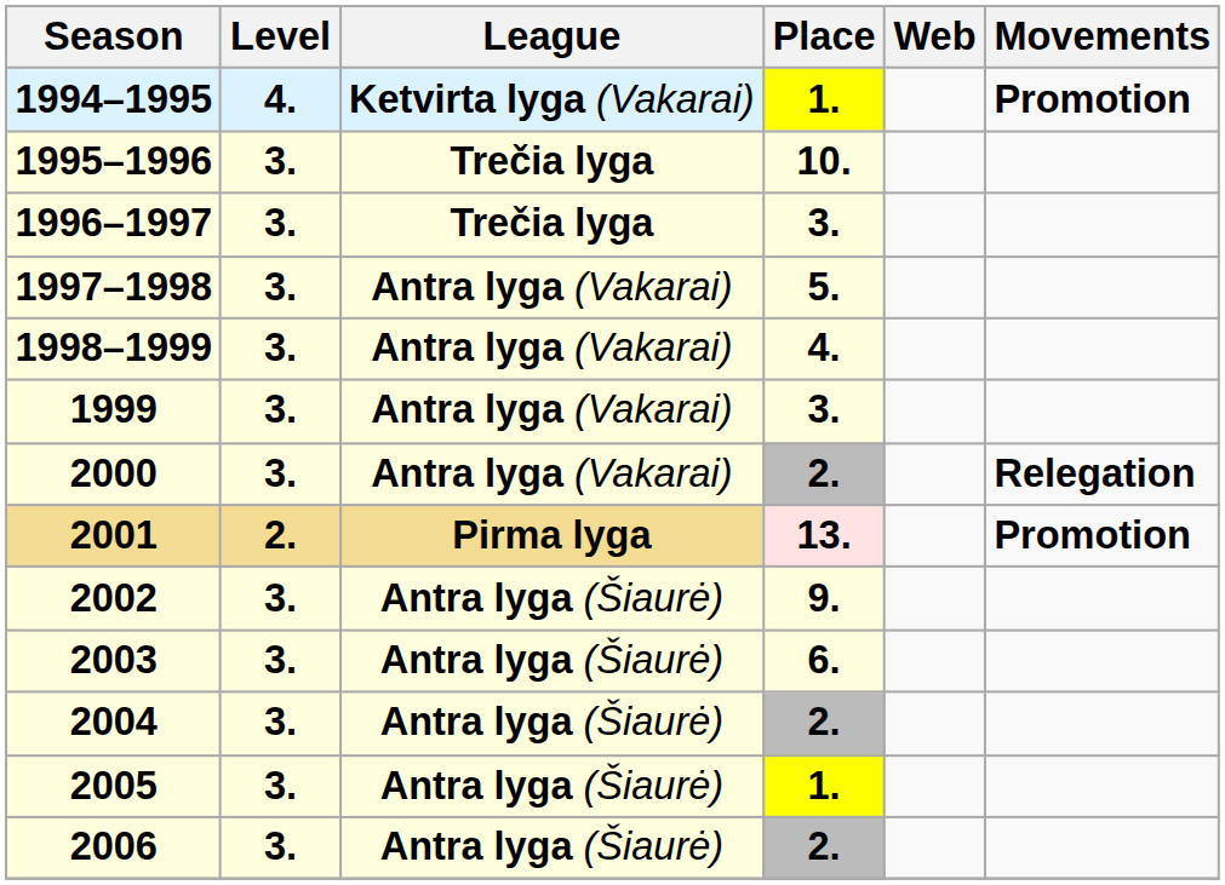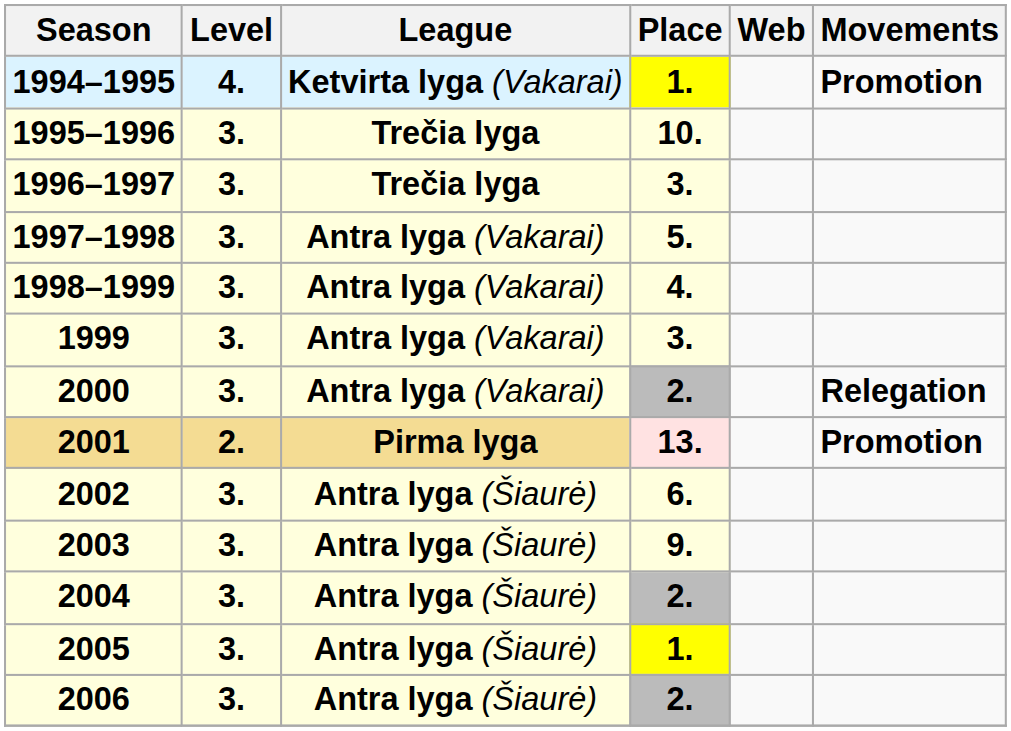 <table class="wikitable">
 <tr>
 <th>Season</th>
 <th>Level</th>
 <th>League</th>
 <th>Place</th>
 <th>Web</th>
 <th>Movements</th>
 </tr>
 <tr>
 <td bgcolor="#dbf3ff" style="text-align:center;"><strong>1994–1995</strong></td>
 <td bgcolor="#dbf3ff" style="text-align:center;"><strong>4.</strong></td>
 <td bgcolor="#dbf3ff" style="text-align:center;"><strong>Ketvirta lyga</strong> <em>(Vakarai)</em></td>
 <td bgcolor="#ffff00" style="text-align:center;"><strong>1.</strong></td>
 <td></td>
 <td> <strong>Promotion</strong> </td>
 </tr>
 <tr>
 <td bgcolor="#ffffdd" style="text-align:center;"><strong>1995–1996</strong></td>
 <td bgcolor="#ffffdd" style="text-align:center;"><strong>3.</strong></td>
 <td bgcolor="#ffffdd" style="text-align:center;"><strong>Trečia lyga</strong></td>
 <td bgcolor="#ffffdd" style="text-align:center;"><strong>10.</strong></td>
 <td></td>
 <td></td>
 </tr>
 <tr>
 <td bgcolor="#ffffdd" style="text-align:center;"><strong>1996–1997</strong></td>
 <td bgcolor="#ffffdd" style="text-align:center;"><strong>3.</strong></td>
 <td bgcolor="#ffffdd" style="text-align:center;"><strong>Trečia lyga</strong></td>
 <td bgcolor="#ffffdd" style="text-align:center;"><strong>3.</strong></td>
 <td></td>
 <td></td>
 </tr>
 <tr>
 <td bgcolor="#ffffdd" style="text-align:center;"><strong>1997–1998</strong></td>
 <td bgcolor="#ffffdd" style="text-align:center;"><strong>3.</strong></td>
 <td bgcolor="#ffffdd" style="text-align:center;"><strong>Antra lyga</strong> <em>(Vakarai)</em></td>
 <td bgcolor="#ffffdd" style="text-align:center;"><strong>5.</strong></td>
 <td></td>
 <td></td>
 </tr>
 <tr>
 <td bgcolor="#ffffdd" style="text-align:center;"><strong>1998–1999</strong></td>
 <td bgcolor="#ffffdd" style="text-align:center;"><strong>3.</strong></td>
 <td bgcolor="#ffffdd" style="text-align:center;"><strong>Antra lyga</strong> <em>(Vakarai)</em></td>
 <td bgcolor="#ffffdd" style="text-align:center;"><strong>4.</strong></td>
 <td></td>
 <td></td>
 </tr>
 <tr>
 <td bgcolor="#ffffdd" style="text-align:center;"><strong>1999</strong></td>
 <td bgcolor="#ffffdd" style="text-align:center;"><strong>3.</strong></td>
 <td bgcolor="#ffffdd" style="text-align:center;"><strong>Antra lyga</strong> <em>(Vakarai)</em></td>
 <td bgcolor="#ffffdd" style="text-align:center;"><strong>3.</strong></td>
 <td></td>
 <td></td>
 </tr>
 <tr>
 <td bgcolor="#ffffdd" style="text-align:center;"><strong>2000</strong></td>
 <td bgcolor="#ffffdd" style="text-align:center;"><strong>3.</strong></td>
 <td bgcolor="#ffffdd" style="text-align:center;"><strong>Antra lyga</strong> <em>(Vakarai)</em></td>
 <td bgcolor="#BBBBBB" style="text-align:center;"><strong>2.</strong></td>
 <td></td>
 <td> <strong>Relegation</strong> </td>
 </tr>
 <tr>
 <td bgcolor="#F4DC93" style="text-align:center;"><strong>2001</strong></td>
 <td bgcolor="#F4DC93" style="text-align:center;"><strong>2.</strong></td>
 <td bgcolor="#F4DC93" style="text-align:center;"><strong>Pirma lyga</strong></td>
 <td bgcolor="#FFE2E2" style="text-align:center;"><strong>13.</strong></td>
 <td></td>
 <td> <strong>Promotion</strong> </td>
 </tr>
 <tr>
 <td bgcolor="#ffffdd" style="text-align:center;"><strong>2002</strong></td>
 <td bgcolor="#ffffdd" style="text-align:center;"><strong>3.</strong></td>
 <td bgcolor="#ffffdd" style="text-align:center;"><strong>Antra lyga</strong> <em>(Šiaurė)</em></td>
-<td bgcolor="#ffffdd" style="text-align:center;"><strong>9.</strong></td>
+<td bgcolor="#ffffdd" style="text-align:center;"><strong>6.</strong></td>
 <td></td>
 <td></td>
 </tr>
 <tr>
 <td bgcolor="#ffffdd" style="text-align:center;"><strong>2003</strong></td>
 <td bgcolor="#ffffdd" style="text-align:center;"><strong>3.</strong></td>
 <td bgcolor="#ffffdd" style="text-align:center;"><strong>Antra lyga</strong> <em>(Šiaurė)</em></td>
-<td bgcolor="#ffffdd" style="text-align:center;"><strong>6.</strong></td>
+<td bgcolor="#ffffdd" style="text-align:center;"><strong>9.</strong></td>
 <td></td>
 <td></td>
 </tr>
 <tr>
 <td bgcolor="#ffffdd" style="text-align:center;"><strong>2004</strong></td>
 <td bgcolor="#ffffdd" style="text-align:center;"><strong>3.</strong></td>
 <td bgcolor="#ffffdd" style="text-align:center;"><strong>Antra lyga</strong> <em>(Šiaurė)</em></td>
 <td bgcolor="#BBBBBB" style="text-align:center;"><strong>2.</strong></td>
 <td></td>
 <td></td>
 </tr>
 <tr>
 <td bgcolor="#ffffdd" style="text-align:center;"><strong>2005</strong></td>
 <td bgcolor="#ffffdd" style="text-align:center;"><strong>3.</strong></td>
 <td bgcolor="#ffffdd" style="text-align:center;"><strong>Antra lyga</strong> <em>(Šiaurė)</em></td>
 <td bgcolor="#ffff00" style="text-align:center;"><strong>1.</strong></td>
 <td></td>
 <td></td>
 </tr>
 <tr>
 <td bgcolor="#ffffdd" style="text-align:center;"><strong>2006</strong></td>
 <td bgcolor="#ffffdd" style="text-align:center;"><strong>3.</strong></td>
 <td bgcolor="#ffffdd" style="text-align:center;"><strong>Antra lyga</strong> <em>(Šiaurė)</em></td>
 <td bgcolor="#BBBBBB" style="text-align:center;"><strong>2.</strong></td>
 <td></td>
 <td></td>
 </tr>
 <tr>
 </tr>
 </table>
